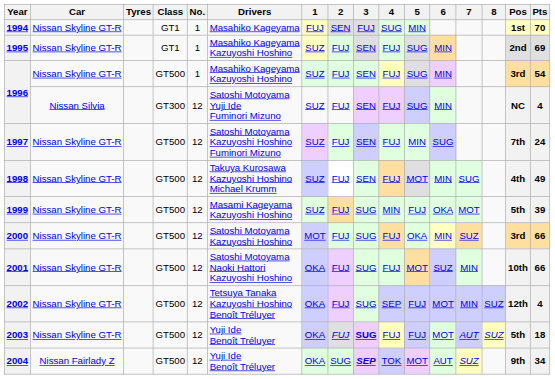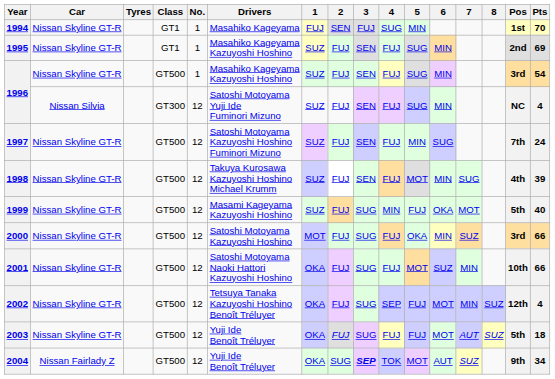 <table class="wikitable" style="text-align:center; font-size:90%">
 <tr>
 <th>Year</th>
 <th>Car</th>
 <th>Tyres</th>
 <th>Class</th>
 <th>No.</th>
 <th>Drivers</th>
 <th>1</th>
 <th>2</th>
 <th>3</th>
 <th>4</th>
 <th>5</th>
 <th>6</th>
 <th>7</th>
 <th>8</th>
 <th>Pos</th>
 <th>Pts</th>
 </tr>
 <tr>
 <th><a href='#'>1994</a></th>
 <td><a href='#'>Nissan Skyline GT-R</a></td>
 <td></td>
 <td>GT1</td>
 <td>1</td>
 <td align="left"> <a href='#'>Masahiko Kageyama</a></td>
 <td style="background:#ffffbf;"><a href='#'>FUJ</a><br></td>
 <td style="background:#DFDFDF;"><a href='#'>SEN</a><br></td>
 <td style="background:#DFDFDF;"><a href='#'>FUJ</a><br></td>
 <td style="background:#DFFFDF;"><a href='#'>SUG</a><br></td>
 <td style="background:#DFFFDF;"><a href='#'>MIN</a><br></td>
 <td></td>
 <td></td>
 <td></td>
 <th style="background:#ffffbf;">1st</th>
 <th style="background:#ffffbf;">70</th>
 </tr>
 <tr>
 <th><a href='#'>1995</a></th>
 <td><a href='#'>Nissan Skyline GT-R</a></td>
 <td></td>
 <td>GT1</td>
 <td>1</td>
 <td align="left"> <a href='#'>Masahiko Kageyama</a><br> <a href='#'>Kazuyoshi Hoshino</a></td>
 <td style="background:#ffffbf;"><a href='#'>SUZ</a><br></td>
 <td style="background:#dfffdf;"><a href='#'>FUJ</a><br></td>
 <td style="background:#dfdfdf;"><a href='#'>SEN</a><br></td>
 <td style="background:#dfffdf;"><a href='#'>FUJ</a><br></td>
 <td style="background:#dfdfdf;"><a href='#'>SUG</a><br></td>
 <td style="background:#ffdf9f;"><a href='#'>MIN</a><br></td>
 <td></td>
 <td></td>
 <td style="background:#DFDFDF;"><strong>2nd</strong></td>
 <td style="background:#DFDFDF;"><strong>69</strong></td>
 </tr>
 <tr>
 <th rowspan="2"><a href='#'>1996</a></th>
 <td><a href='#'>Nissan Skyline GT-R</a></td>
 <td></td>
 <td>GT500</td>
 <td>1</td>
 <td align="left"> <a href='#'>Masahiko Kageyama</a><br> <a href='#'>Kazuyoshi Hoshino</a></td>
 <td style="background:#DFFFDF;"><a href='#'>SUZ</a><br></td>
 <td style="background:#DFFFDF;"><a href='#'>FUJ</a><br></td>
 <td style="background:#DFFFDF;"><a href='#'>SEN</a><br></td>
 <td style="background:#ffffbf;"><a href='#'>FUJ</a><br></td>
 <td style="background:#dfdfdf;"><a href='#'>SUG</a><br></td>
 <td style="background:#EFCFFF;"><a href='#'>MIN</a><br></td>
 <td></td>
 <td></td>
 <td style="background:#ffdf9f;"><strong>3rd</strong></td>
 <td style="background:#ffdf9f;"><strong>54</strong></td>
 </tr>
 <tr>
 <td><a href='#'>Nissan Silvia</a></td>
 <td></td>
 <td>GT300</td>
 <td>12</td>
 <td align="left"> <a href='#'>Satoshi Motoyama</a><br> <a href='#'>Yuji Ide</a><br> <a href='#'>Fuminori Mizuno</a></td>
 <td><a href='#'>SUZ</a></td>
 <td><a href='#'>FUJ</a></td>
 <td style="background:#EFCFFF;"><a href='#'>SEN</a><br></td>
 <td style="background:#EFCFFF;"><a href='#'>FUJ</a><br></td>
 <td style="background:#CFCFFF;"><a href='#'>SUG</a><br></td>
 <td style="background:#DFFFDF;"><a href='#'>MIN</a><br></td>
 <td></td>
 <td></td>
 <th>NC</th>
 <th>4</th>
 </tr>
 <tr>
 <th><a href='#'>1997</a></th>
 <td><a href='#'>Nissan Skyline GT-R</a></td>
 <td></td>
 <td>GT500</td>
 <td>12</td>
 <td align="left"> <a href='#'>Satoshi Motoyama</a><br> <a href='#'>Kazuyoshi Hoshino</a><br> <a href='#'>Fuminori Mizuno</a></td>
 <td style="background:#EFCFFF;"><a href='#'>SUZ</a><br></td>
 <td style="background:#DFFFDF;"><a href='#'>FUJ</a><br></td>
 <td style="background:#CFCFFF;"><a href='#'>SEN</a><br></td>
 <td style="background:#DFFFDF;"><a href='#'>FUJ</a><br></td>
 <td style="background:#DFFFDF;"><a href='#'>MIN</a><br></td>
 <td style="background:#CFCFFF;"><a href='#'>SUG</a><br></td>
 <td></td>
 <td></td>
 <th>7th</th>
 <th>24</th>
 </tr>
 <tr>
 <th><a href='#'>1998</a></th>
 <td><a href='#'>Nissan Skyline GT-R</a></td>
 <td></td>
 <td>GT500</td>
 <td>12</td>
 <td align="left"> <a href='#'>Takuya Kurosawa</a><br> <a href='#'>Kazuyoshi Hoshino</a><br> <a href='#'>Michael Krumm</a></td>
 <td style="background:#CFCFFF;"><a href='#'>SUZ</a><br></td>
 <td style="background:#FFFFFF;"><a href='#'>FUJ</a><br></td>
 <td style="background:#DFFFDF;"><a href='#'>SEN</a><br></td>
 <td style="background:#ffdf9f;"><a href='#'>FUJ</a><br></td>
 <td style="background:#DFDFDF;"><a href='#'>MOT</a><br></td>
 <td style="background:#DFFFDF;"><a href='#'>MIN</a><br></td>
 <td style="background:#DFFFDF;"><a href='#'>SUG</a><br></td>
 <td></td>
 <th>4th</th>
-<th>49</th>
+<th>39</th>
 </tr>
 <tr>
 <th><a href='#'>1999</a></th>
 <td><a href='#'>Nissan Skyline GT-R</a></td>
 <td></td>
 <td>GT500</td>
 <td>12</td>
 <td align="left"> <a href='#'>Masami Kageyama</a><br> <a href='#'>Kazuyoshi Hoshino</a></td>
 <td style="background:#DFFFDF;"><a href='#'>SUZ</a><br></td>
 <td style="background:#ffdf9f;"><a href='#'>FUJ</a><br></td>
 <td style="background:#DFFFDF"><a href='#'>SUG</a><br></td>
 <td style="background:#DFFFDF;"><a href='#'>MIN</a><br></td>
 <td style="background:#DFFFDF;"><a href='#'>FUJ</a><br></td>
 <td style="background:#DFFFDF;"><a href='#'>OKA</a><br></td>
 <td style="background:#DFFFDF;"><a href='#'>MOT</a><br></td>
 <td></td>
 <th>5th</th>
-<th>39</th>
+<th>40</th>
 </tr>
 <tr>
 <th><a href='#'>2000</a></th>
 <td><a href='#'>Nissan Skyline GT-R</a></td>
 <td></td>
 <td>GT500</td>
 <td>12</td>
 <td align="left"> <a href='#'>Satoshi Motoyama</a><br> <a href='#'>Kazuyoshi Hoshino</a></td>
 <td style="background:#CFCFFF;"><a href='#'>MOT</a><br></td>
 <td style="background:#DFFFDF;"><a href='#'>FUJ</a><br></td>
 <td style="background:#DFFFDF;"><a href='#'>SUG</a><br></td>
 <td style="background:#ffdf9f;"><a href='#'>FUJ</a><br></td>
 <td style="background:#DFFFDF;"><a href='#'>OKA</a><br></td>
 <td style="background:#FFFFBF;"><a href='#'>MIN</a><br></td>
 <td style="background:#ffdf9f"><a href='#'>SUZ</a><br></td>
 <td></td>
 <td style="background:#ffdf9f;"><strong>3rd</strong></td>
 <td style="background:#ffdf9f;"><strong>66</strong></td>
 </tr>
 <tr>
 <th><a href='#'>2001</a></th>
 <td><a href='#'>Nissan Skyline GT-R</a></td>
 <td></td>
 <td>GT500</td>
 <td>12</td>
 <td align="left"> <a href='#'>Satoshi Motoyama</a><br> <a href='#'>Naoki Hattori</a><br> <a href='#'>Kazuyoshi Hoshino</a></td>
 <td style="background:#CFCFFF;"><a href='#'>OKA</a><br></td>
 <td style="background:#EFCFFF;"><a href='#'>FUJ</a><br></td>
 <td style="background:#DFFFDF;"><a href='#'>SUG</a><br></td>
 <td style="background:#DFFFDF;"><a href='#'>FUJ</a><br></td>
 <td style="background:#ffdf9f;"><a href='#'>MOT</a><br></td>
 <td style="background:#CFCFFF;"><a href='#'>SUZ</a><br></td>
 <td style="background:#DFFFDF;"><a href='#'>MIN</a><br></td>
 <td></td>
 <th>10th</th>
 <th>66</th>
 </tr>
 <tr>
 <th><a href='#'>2002</a></th>
 <td><a href='#'>Nissan Skyline GT-R</a></td>
 <td></td>
 <td>GT500</td>
 <td>12</td>
 <td align="left"> <a href='#'>Tetsuya Tanaka</a><br> <a href='#'>Kazuyoshi Hoshino</a><br> <a href='#'>Benoît Tréluyer</a></td>
 <td style="background:#CFCFFF;"><a href='#'>OKA</a><br></td>
 <td style="background:#EFCFFF;"><a href='#'>FUJ</a><br></td>
 <td style="background:#DFFFDF;"><a href='#'>SUG</a><br></td>
 <td style="background:#CFCFFF;"><a href='#'>SEP</a><br></td>
 <td style="background:#CFCFFF;"><a href='#'>FUJ</a><br></td>
 <td style="background:#CFCFFF;"><a href='#'>MOT</a><br></td>
 <td style="background:#CFCFFF;"><a href='#'>MIN</a><br></td>
 <td style="background:#CFCFFF;"><a href='#'>SUZ</a><br></td>
 <th>12th</th>
 <th>4</th>
 </tr>
 <tr>
 <th><a href='#'>2003</a></th>
 <td><a href='#'>Nissan Skyline GT-R</a></td>
 <td></td>
 <td>GT500</td>
 <td>12</td>
 <td align="left"> <a href='#'>Yuji Ide</a><br> <a href='#'>Benoît Tréluyer</a></td>
 <td style="background:#CFCFFF;"><a href='#'>OKA</a><br></td>
 <td style="background:#DFDFDF;"><a href='#'><em>FUJ</em></a><br></td>
-<td style="background:#EFCFFF;"><strong><a href='#'>SUG</a><br></strong></td>
+<td style="background:#EFCFFF;"><a href='#'>SUG</a><br></td>
 <td style="background:#ffffbf;"><a href='#'>FUJ</a><br></td>
 <td style="background:#CFCFFF;"><a href='#'>FUJ</a><br></td>
 <td style="background:#DFFFDF;"><a href='#'>MOT</a><br></td>
 <td style="background:#CFCFFF;"><a href='#'><em>AUT</em></a><br></td>
 <td style="background:#ffffbf;"><a href='#'><em>SUZ</em></a><br></td>
 <th>5th</th>
 <th>18</th>
 </tr>
 <tr>
 <th><a href='#'>2004</a></th>
 <td><a href='#'>Nissan Fairlady Z</a></td>
 <td></td>
 <td>GT500</td>
 <td>12</td>
 <td align="left"> <a href='#'>Yuji Ide</a><br> <a href='#'>Benoît Tréluyer</a></td>
 <td style="background:#DFFFDF;"><a href='#'>OKA</a><br></td>
 <td style="background:#DFFFDF;"><a href='#'>SUG</a><br></td>
 <td style="background:#EFCFFF;"><a href='#'><strong><em>SEP</em></strong></a><br></td>
 <td style="background:#CFCFFF;"><a href='#'>TOK</a><br></td>
 <td style="background:#EFCFFF;"><a href='#'>MOT</a><br></td>
 <td style="background:#DFFFDF;"><a href='#'>AUT</a><br></td>
 <td style="background:#ffffbf;"><a href='#'><em>SUZ</em></a><br></td>
 <td></td>
 <th>9th</th>
 <th>34</th>
 </tr>
 </table>
